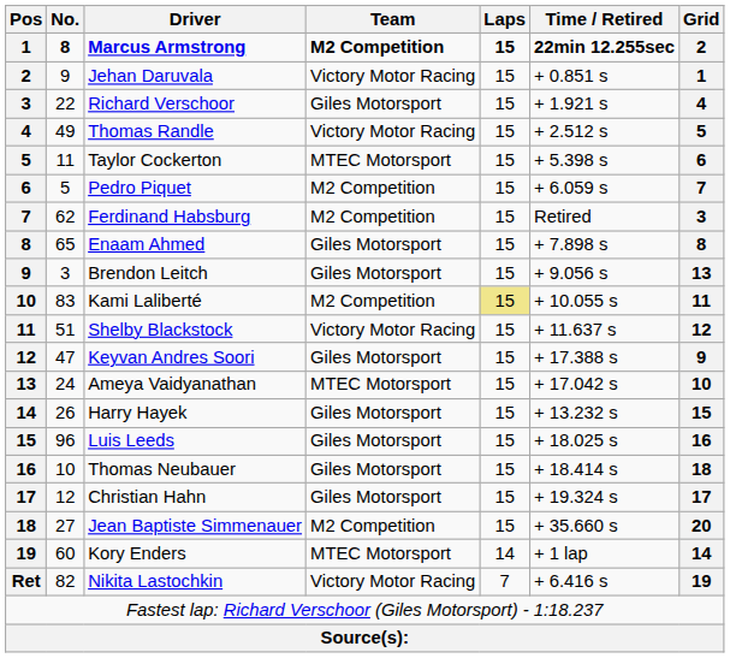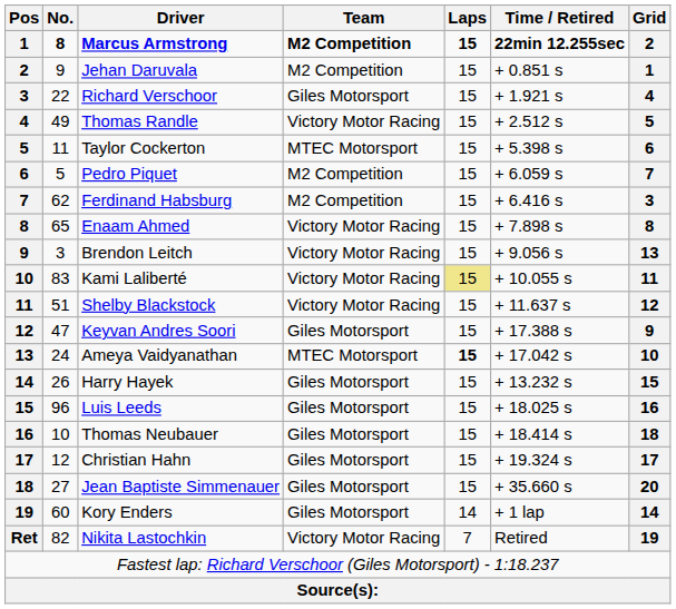 <table class="wikitable" style="font-size: 85%">
 <tr>
 <th>Pos</th>
 <th>No.</th>
 <th>Driver</th>
 <th>Team</th>
 <th>Laps</th>
 <th>Time / Retired</th>
 <th>Grid</th>
 </tr>
 <tr>
 <th>1</th>
 <td style="text-align:center;"><strong>8</strong></td>
 <td> <strong><a href='#'>Marcus Armstrong</a></strong></td>
 <td><strong>M2 Competition</strong></td>
 <td style="text-align:center;"><strong>15</strong></td>
 <td><strong>22min 12.255sec</strong></td>
 <th>2</th>
 </tr>
 <tr>
 <th>2</th>
 <td style="text-align:center;">9</td>
 <td> <a href='#'>Jehan Daruvala</a></td>
-<td>Victory Motor Racing</td>
+<td>M2 Competition</td>
 <td style="text-align:center;">15</td>
 <td>+ 0.851 s</td>
 <th>1</th>
 </tr>
 <tr>
 <th>3</th>
 <td style="text-align:center;">22</td>
 <td> <a href='#'>Richard Verschoor</a></td>
 <td>Giles Motorsport</td>
 <td style="text-align:center;">15</td>
 <td>+ 1.921 s</td>
 <th>4</th>
 </tr>
 <tr>
 <th>4</th>
 <td style="text-align:center;">49</td>
 <td> <a href='#'>Thomas Randle</a></td>
 <td>Victory Motor Racing</td>
 <td style="text-align:center;">15</td>
 <td>+ 2.512 s</td>
 <th>5</th>
 </tr>
 <tr>
 <th>5</th>
 <td style="text-align:center;">11</td>
 <td> Taylor Cockerton</td>
 <td>MTEC Motorsport</td>
 <td style="text-align:center;">15</td>
 <td>+ 5.398 s</td>
 <th>6</th>
 </tr>
 <tr>
 <th>6</th>
 <td style="text-align:center;">5</td>
 <td> <a href='#'>Pedro Piquet</a></td>
 <td>M2 Competition</td>
 <td style="text-align:center;">15</td>
 <td>+ 6.059 s</td>
 <th>7</th>
 </tr>
 <tr>
 <th>7</th>
 <td style="text-align:center;">62</td>
 <td> <a href='#'>Ferdinand Habsburg</a></td>
 <td>M2 Competition</td>
 <td style="text-align:center;">15</td>
-<td>Retired</td>
+<td>+ 6.416 s</td>
 <th>3</th>
 </tr>
 <tr>
 <th>8</th>
 <td style="text-align:center;">65</td>
 <td> <a href='#'>Enaam Ahmed</a></td>
-<td>Giles Motorsport</td>
+<td>Victory Motor Racing</td>
 <td style="text-align:center;">15</td>
 <td>+ 7.898 s</td>
 <th>8</th>
 </tr>
 <tr>
 <th>9</th>
 <td style="text-align:center;">3</td>
 <td> Brendon Leitch</td>
-<td>Giles Motorsport</td>
+<td>Victory Motor Racing</td>
 <td style="text-align:center;">15</td>
 <td>+ 9.056 s</td>
 <th>13</th>
 </tr>
 <tr>
 <th>10</th>
 <td style="text-align:center;">83</td>
 <td> Kami Laliberté</td>
-<td>M2 Competition</td>
+<td>Victory Motor Racing</td>
 <td style="background: khaki; text-align:center;">15</td>
 <td>+ 10.055 s</td>
 <th>11</th>
 </tr>
 <tr>
 <th>11</th>
 <td style="text-align:center;">51</td>
 <td> <a href='#'>Shelby Blackstock</a></td>
 <td>Victory Motor Racing</td>
 <td style="text-align:center;">15</td>
 <td>+ 11.637 s</td>
 <th>12</th>
 </tr>
 <tr>
 <th>12</th>
 <td style="text-align:center;">47</td>
 <td> <a href='#'>Keyvan Andres Soori</a></td>
 <td>Giles Motorsport</td>
 <td style="text-align:center;">15</td>
 <td>+ 17.388 s</td>
 <th>9</th>
 </tr>
 <tr>
 <th>13</th>
 <td style="text-align:center;">24</td>
 <td> Ameya Vaidyanathan</td>
 <td>MTEC Motorsport</td>
-<td style="text-align:center;">15</td>
+<td style="text-align:center;"><strong>15</strong></td>
 <td>+ 17.042 s</td>
 <th>10</th>
 </tr>
 <tr>
 <th>14</th>
 <td style="text-align:center;">26</td>
 <td> Harry Hayek</td>
 <td>Giles Motorsport</td>
 <td style="text-align:center;">15</td>
 <td>+ 13.232 s</td>
 <th>15</th>
 </tr>
 <tr>
 <th>15</th>
 <td style="text-align:center;">96</td>
 <td> <a href='#'>Luis Leeds</a></td>
 <td>Giles Motorsport</td>
 <td style="text-align:center;">15</td>
 <td>+ 18.025 s</td>
 <th>16</th>
 </tr>
 <tr>
 <th>16</th>
 <td style="text-align:center;">10</td>
 <td> Thomas Neubauer</td>
 <td>Giles Motorsport</td>
 <td style="text-align:center;">15</td>
 <td>+ 18.414 s</td>
 <th>18</th>
 </tr>
 <tr>
 <th>17</th>
 <td style="text-align:center;">12</td>
 <td> Christian Hahn</td>
 <td>Giles Motorsport</td>
 <td style="text-align:center;">15</td>
 <td>+ 19.324 s</td>
 <th>17</th>
 </tr>
 <tr>
 <th>18</th>
 <td style="text-align:center;">27</td>
 <td> <a href='#'>Jean Baptiste Simmenauer</a></td>
-<td>M2 Competition</td>
+<td>Giles Motorsport</td>
 <td style="text-align:center;">15</td>
 <td>+ 35.660 s</td>
 <th>20</th>
 </tr>
 <tr>
 <th>19</th>
 <td style="text-align:center;">60</td>
 <td> Kory Enders</td>
-<td>MTEC Motorsport</td>
+<td>Giles Motorsport</td>
 <td style="text-align:center;">14</td>
 <td>+ 1 lap</td>
 <th>14</th>
 </tr>
 <tr>
 <th>Ret</th>
 <td style="text-align:center;">82</td>
 <td> <a href='#'>Nikita Lastochkin</a></td>
 <td>Victory Motor Racing</td>
 <td style="text-align:center;">7</td>
-<td>+ 6.416 s</td>
+<td>Retired</td>
 <th>19</th>
 </tr>
 <tr>
 <td style="text-align:center;" colspan="7"><em>Fastest lap: <a href='#'>Richard Verschoor</a> (Giles Motorsport) - 1:18.237</em></td>
 </tr>
 <tr>
 <th colspan="7">Source(s):</th>
 </tr>
 </table>
